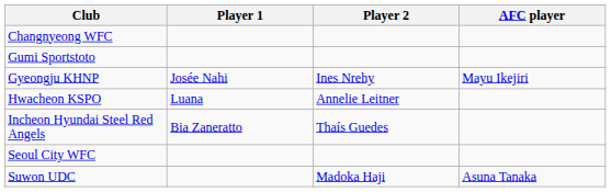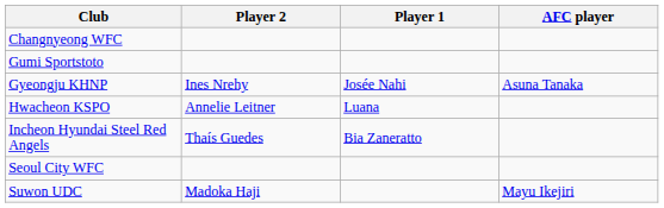 <table class="sortable wikitable">
 <tr>
 <th style="width:190px;">Club</th>
+<th style="width:170px;">Player 2</th>
 <th style="width:170px;">Player 1</th>
-<th style="width:170px;">Player 2</th>
 <th style="width:170px;"><a href='#'>AFC</a> player</th>
 </tr>
 <tr>
 <td><a href='#'>Changnyeong WFC</a></td>
 <td></td>
 <td></td>
 <td></td>
 </tr>
 <tr>
 <td><a href='#'>Gumi Sportstoto</a></td>
 <td></td>
 <td></td>
 <td></td>
 </tr>
 <tr>
 <td><a href='#'>Gyeongju KHNP</a></td>
+<td> <a href='#'>Ines Nrehy</a></td>
 <td> <a href='#'>Josée Nahi</a></td>
-<td> <a href='#'>Ines Nrehy</a></td>
-<td> <a href='#'>Mayu Ikejiri</a></td>
+<td> <a href='#'>Asuna Tanaka</a></td>
 </tr>
 <tr>
 <td><a href='#'>Hwacheon KSPO</a></td>
+<td> <a href='#'>Annelie Leitner</a></td>
 <td> <a href='#'>Luana</a></td>
-<td> <a href='#'>Annelie Leitner</a></td>
 <td></td>
 </tr>
 <tr>
 <td><a href='#'>Incheon Hyundai Steel Red Angels</a></td>
+<td> <a href='#'>Thaís Guedes</a></td>
 <td> <a href='#'>Bia Zaneratto</a></td>
-<td> <a href='#'>Thaís Guedes</a></td>
 <td></td>
 </tr>
 <tr>
 <td><a href='#'>Seoul City WFC</a></td>
 <td></td>
 <td></td>
 <td></td>
 </tr>
 <tr>
 <td><a href='#'>Suwon UDC</a></td>
+<td> <a href='#'>Madoka Haji</a></td>
 <td></td>
-<td> <a href='#'>Madoka Haji</a></td>
-<td> <a href='#'>Asuna Tanaka</a></td>
+<td> <a href='#'>Mayu Ikejiri</a></td>
 </tr>
 </table>
